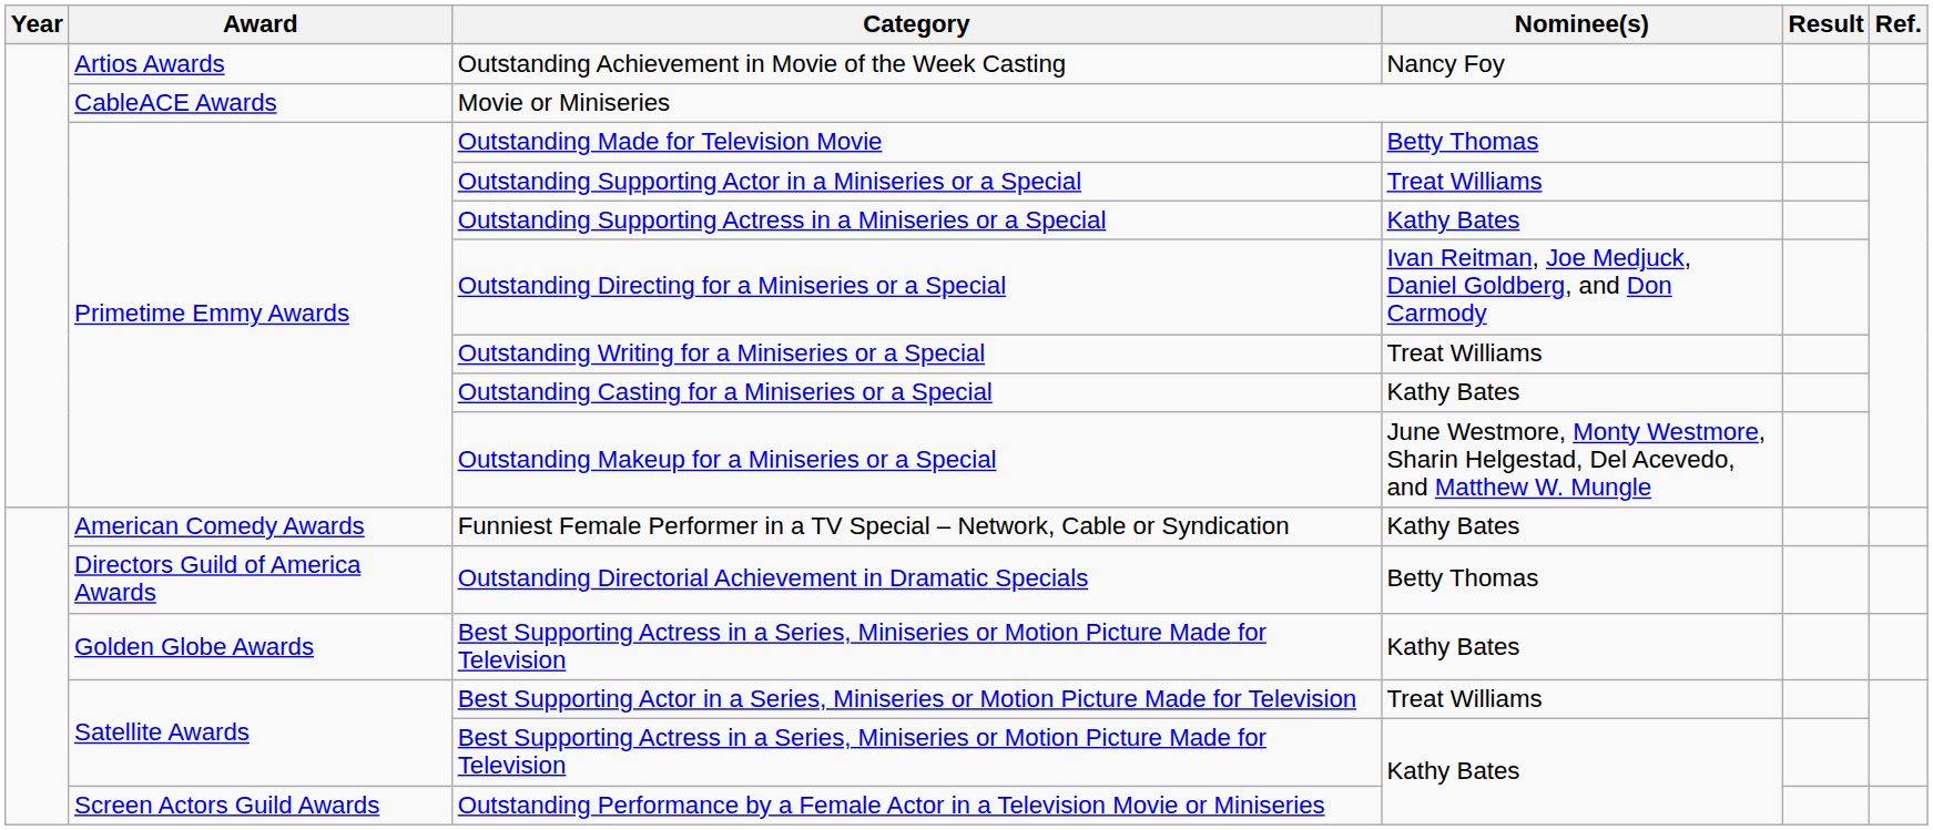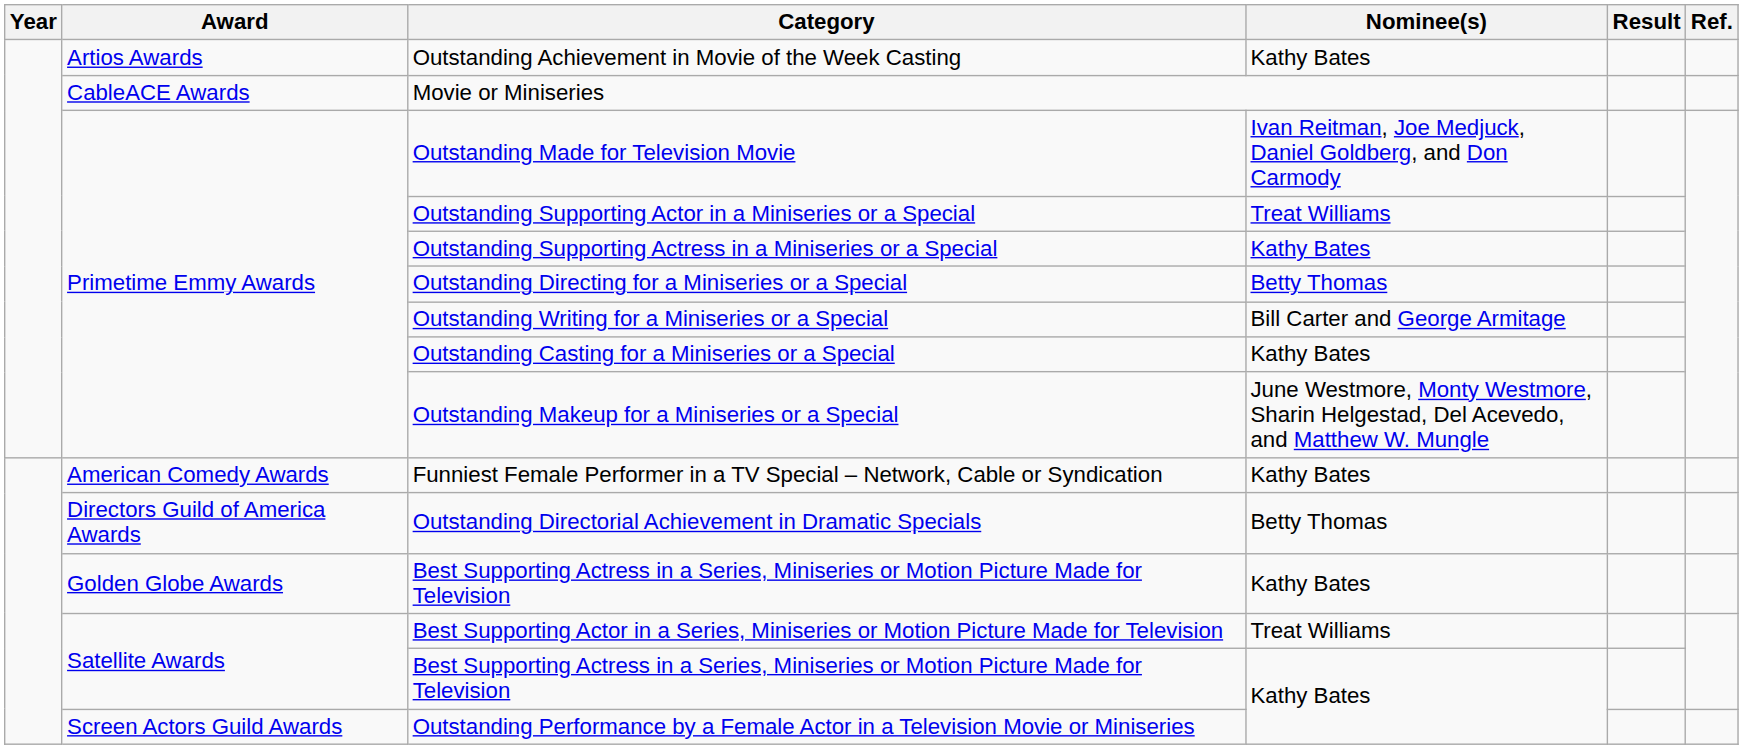 <table class="wikitable sortable">
 <tr>
 <th>Year</th>
 <th>Award</th>
 <th>Category</th>
 <th>Nominee(s)</th>
 <th>Result</th>
 <th>Ref.</th>
 </tr>
 <tr>
 <td rowspan="9"></td>
 <td><a href='#'>Artios Awards</a></td>
 <td>Outstanding Achievement in Movie of the Week Casting</td>
-<td>Nancy Foy</td>
+<td>Kathy Bates</td>
 <td></td>
 <td align="center"></td>
 </tr>
 <tr>
 <td><a href='#'>CableACE Awards</a></td>
 <td colspan="2">Movie or Miniseries</td>
 <td></td>
 <td align="center"></td>
 </tr>
 <tr>
 <td rowspan="7"><a href='#'>Primetime Emmy Awards</a></td>
 <td><a href='#'>Outstanding Made for Television Movie</a></td>
-<td><a href='#'>Betty Thomas</a></td>
+<td><a href='#'>Ivan Reitman</a>, <a href='#'>Joe Medjuck</a>, <br> <a href='#'>Daniel Goldberg</a>, and <a href='#'>Don Carmody</a></td>
 <td></td>
 <td align="center" rowspan="7"></td>
 </tr>
 <tr>
 <td><a href='#'>Outstanding Supporting Actor in a Miniseries or a Special</a></td>
 <td><a href='#'>Treat Williams</a></td>
 <td></td>
 </tr>
 <tr>
 <td><a href='#'>Outstanding Supporting Actress in a Miniseries or a Special</a></td>
 <td><a href='#'>Kathy Bates</a></td>
 <td></td>
 </tr>
 <tr>
 <td><a href='#'>Outstanding Directing for a Miniseries or a Special</a></td>
-<td><a href='#'>Ivan Reitman</a>, <a href='#'>Joe Medjuck</a>, <br> <a href='#'>Daniel Goldberg</a>, and <a href='#'>Don Carmody</a></td>
+<td><a href='#'>Betty Thomas</a></td>
 <td></td>
 </tr>
 <tr>
 <td><a href='#'>Outstanding Writing for a Miniseries or a Special</a></td>
-<td>Treat Williams</td>
+<td>Bill Carter and <a href='#'>George Armitage</a></td>
 <td></td>
 </tr>
 <tr>
 <td><a href='#'>Outstanding Casting for a Miniseries or a Special</a></td>
 <td>Kathy Bates</td>
 <td></td>
 </tr>
 <tr>
 <td><a href='#'>Outstanding Makeup for a Miniseries or a Special</a></td>
 <td>June Westmore, <a href='#'>Monty Westmore</a>, <br> Sharin Helgestad, Del Acevedo, <br> and <a href='#'>Matthew W. Mungle</a></td>
 <td></td>
 </tr>
 <tr>
 <td rowspan="6"></td>
 <td><a href='#'>American Comedy Awards</a></td>
 <td>Funniest Female Performer in a TV Special – Network, Cable or Syndication</td>
 <td>Kathy Bates</td>
 <td></td>
 <td align="center"></td>
 </tr>
 <tr>
 <td><a href='#'>Directors Guild of America Awards</a></td>
 <td><a href='#'>Outstanding Directorial Achievement in Dramatic Specials</a></td>
 <td>Betty Thomas</td>
 <td></td>
 <td align="center"></td>
 </tr>
 <tr>
 <td><a href='#'>Golden Globe Awards</a></td>
 <td><a href='#'>Best Supporting Actress in a Series, Miniseries or Motion Picture Made for Television</a></td>
 <td>Kathy Bates</td>
 <td></td>
 <td align="center"></td>
 </tr>
 <tr>
 <td rowspan="2"><a href='#'>Satellite Awards</a></td>
 <td><a href='#'>Best Supporting Actor in a Series, Miniseries or Motion Picture Made for Television</a></td>
 <td>Treat Williams</td>
 <td></td>
 <td align="center" rowspan="2"></td>
 </tr>
 <tr>
 <td><a href='#'>Best Supporting Actress in a Series, Miniseries or Motion Picture Made for Television</a></td>
 <td rowspan="2">Kathy Bates</td>
 <td></td>
 </tr>
 <tr>
 <td><a href='#'>Screen Actors Guild Awards</a></td>
 <td><a href='#'>Outstanding Performance by a Female Actor in a Television Movie or Miniseries</a></td>
 <td></td>
 <td align="center"></td>
 </tr>
 </table>
